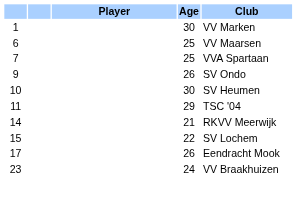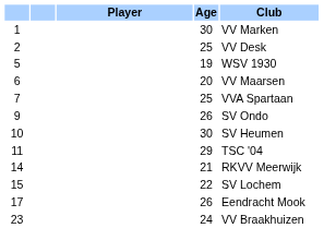 <table class="sortable" border="0" cellspacing="2" cellpadding="2">
 <tr style="background-color:#AAD0FF">
 <th width=8%></th>
 <th width=8%></th>
 <th width=44%>Player</th>
 <th width=8%>Age</th>
 <th width=32%>Club</th>
 </tr>
 <tr>
 <td style="text-align: center;">1</td>
 <td style="text-align: center;"></td>
 <td></td>
 <td style="text-align: center;">30</td>
 <td>VV Marken</td>
 </tr>
 <tr>
+<td style="text-align: center;">2</td>
+<td style="text-align: center;"></td>
+<td></td>
+<td style="text-align: center;">25</td>
+<td>VV Desk</td>
+</tr>
+<tr>
+<td style="text-align: center;">5</td>
+<td style="text-align: center;"></td>
+<td></td>
+<td style="text-align: center;">19</td>
+<td>WSV 1930</td>
+</tr>
+<tr>
 <td style="text-align: center;">6</td>
 <td style="text-align: center;"></td>
 <td></td>
-<td style="text-align: center;">25</td>
+<td style="text-align: center;">20</td>
 <td>VV Maarsen</td>
 </tr>
 <tr>
 <td style="text-align: center;">7</td>
 <td style="text-align: center;"></td>
 <td></td>
 <td style="text-align: center;">25</td>
 <td>VVA Spartaan</td>
 </tr>
 <tr>
 <td style="text-align: center;">9</td>
 <td style="text-align: center;"></td>
 <td></td>
 <td style="text-align: center;">26</td>
 <td>SV Ondo</td>
 </tr>
 <tr>
 <td style="text-align: center;">10</td>
 <td style="text-align: center;"></td>
 <td></td>
 <td style="text-align: center;">30</td>
 <td>SV Heumen</td>
 </tr>
 <tr>
 <td style="text-align: center;">11</td>
 <td style="text-align: center;"></td>
 <td></td>
 <td style="text-align: center;">29</td>
 <td>TSC '04</td>
 </tr>
 <tr>
 <td style="text-align: center;">14</td>
 <td style="text-align: center;"></td>
 <td></td>
 <td style="text-align: center;">21</td>
 <td>RKVV Meerwijk</td>
 </tr>
 <tr>
 <td style="text-align: center;">15</td>
 <td style="text-align: center;"></td>
 <td></td>
 <td style="text-align: center;">22</td>
 <td>SV Lochem</td>
 </tr>
 <tr>
 <td style="text-align: center;">17</td>
 <td style="text-align: center;"></td>
 <td></td>
 <td style="text-align: center;">26</td>
 <td>Eendracht Mook</td>
 </tr>
 <tr>
 <td style="text-align: center;">23</td>
 <td style="text-align: center;"></td>
 <td></td>
 <td style="text-align: center;">24</td>
 <td>VV Braakhuizen</td>
 </tr>
 </table>
